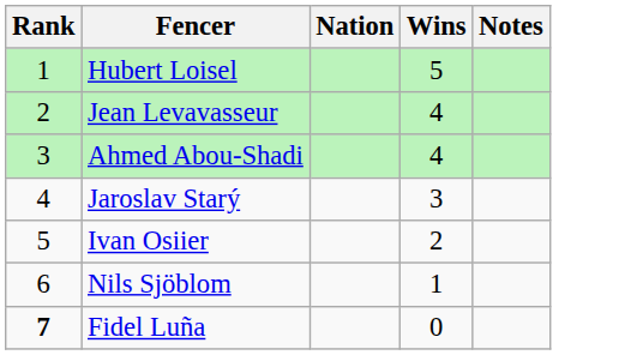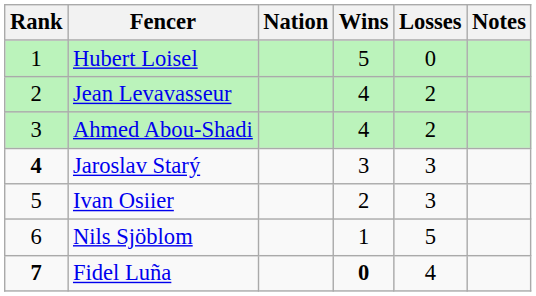 <table class="wikitable sortable" style="text-align: center;">
 <tr>
 <th>Rank</th>
 <th>Fencer</th>
 <th>Nation</th>
 <th>Wins</th>
+<th>Losses</th>
 <th>Notes</th>
 </tr>
 <tr style="background:#bbf3bb;">
 <td>1</td>
 <td align=left><a href='#'>Hubert Loisel</a></td>
 <td align=left></td>
 <td>5</td>
+<td>0</td>
 <td></td>
 </tr>
 <tr style="background:#bbf3bb;">
 <td>2</td>
 <td align=left><a href='#'>Jean Levavasseur</a></td>
 <td align=left></td>
 <td>4</td>
+<td>2</td>
 <td></td>
 </tr>
 <tr style="background:#bbf3bb;">
 <td>3</td>
 <td align=left><a href='#'>Ahmed Abou-Shadi</a></td>
 <td align=left></td>
 <td>4</td>
+<td>2</td>
 <td></td>
 </tr>
 <tr>
-<td>4</td>
+<td><strong>4</strong></td>
 <td align=left><a href='#'>Jaroslav Starý</a></td>
 <td align=left></td>
+<td>3</td>
 <td>3</td>
 <td></td>
 </tr>
 <tr>
 <td>5</td>
 <td align=left><a href='#'>Ivan Osiier</a></td>
 <td align=left></td>
 <td>2</td>
+<td>3</td>
 <td></td>
 </tr>
 <tr>
 <td>6</td>
 <td align=left><a href='#'>Nils Sjöblom</a></td>
 <td align=left></td>
 <td>1</td>
+<td>5</td>
 <td></td>
 </tr>
 <tr>
 <td><strong>7</strong></td>
 <td align=left><a href='#'>Fidel Luña</a></td>
 <td align=left></td>
-<td>0</td>
+<td><strong>0</strong></td>
+<td>4</td>
 <td></td>
 </tr>
 </table>
